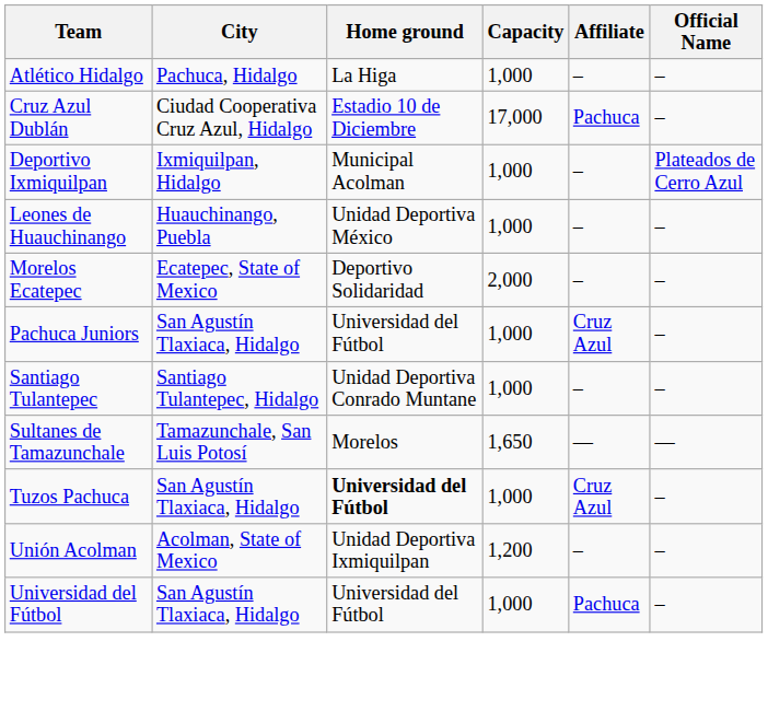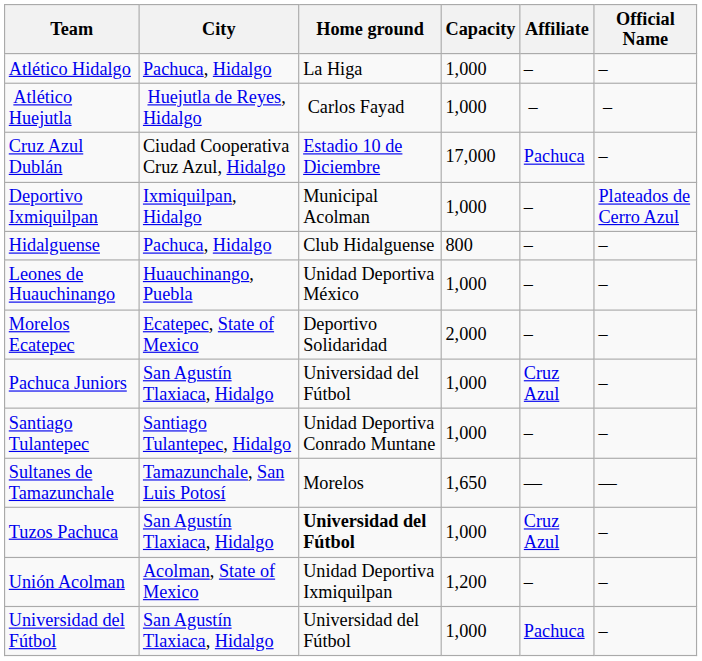 <table class="wikitable sortable">
 <tr>
 <th>Team</th>
 <th>City</th>
 <th>Home ground</th>
 <th>Capacity</th>
 <th>Affiliate</th>
 <th>Official Name</th>
 </tr>
 <tr>
 <td><a href='#'>Atlético Hidalgo</a></td>
 <td><a href='#'>Pachuca</a>, <a href='#'>Hidalgo</a></td>
 <td>La Higa</td>
 <td>1,000</td>
 <td>–</td>
 <td>–</td>
 </tr>
 <tr>
+<td> <a href='#'>Atlético Huejutla</a> </td>
+<td> <a href='#'>Huejutla de Reyes</a>, <a href='#'>Hidalgo</a></td>
+<td> Carlos Fayad </td>
+<td>1,000</td>
+<td> – </td>
+<td> –</td>
+</tr>
+<tr>
 <td><a href='#'>Cruz Azul Dublán</a></td>
 <td>Ciudad Cooperativa Cruz Azul, <a href='#'>Hidalgo</a></td>
 <td><a href='#'>Estadio 10 de Diciembre</a></td>
 <td>17,000</td>
 <td><a href='#'>Pachuca</a></td>
 <td>–</td>
 </tr>
 <tr>
 <td><a href='#'>Deportivo Ixmiquilpan</a></td>
 <td><a href='#'>Ixmiquilpan</a>, <a href='#'>Hidalgo</a></td>
 <td>Municipal Acolman</td>
 <td>1,000</td>
 <td>–</td>
 <td><a href='#'>Plateados de Cerro Azul</a></td>
+</tr>
+<tr>
+<td><a href='#'>Hidalguense</a></td>
+<td><a href='#'>Pachuca</a>, <a href='#'>Hidalgo</a></td>
+<td>Club Hidalguense</td>
+<td>800</td>
+<td>–</td>
+<td>–</td>
 </tr>
 <tr>
 <td><a href='#'>Leones de Huauchinango</a></td>
 <td><a href='#'>Huauchinango</a>, <a href='#'>Puebla</a></td>
 <td>Unidad Deportiva México</td>
 <td>1,000</td>
 <td>–</td>
 <td>–</td>
 </tr>
 <tr>
 <td><a href='#'>Morelos Ecatepec</a></td>
 <td><a href='#'>Ecatepec</a>, <a href='#'>State of Mexico</a></td>
 <td>Deportivo Solidaridad</td>
 <td>2,000</td>
 <td>–</td>
 <td>–</td>
 </tr>
 <tr>
 <td><a href='#'>Pachuca Juniors</a></td>
 <td><a href='#'>San Agustín Tlaxiaca</a>, <a href='#'>Hidalgo</a></td>
 <td>Universidad del Fútbol</td>
 <td>1,000</td>
 <td><a href='#'>Cruz Azul</a></td>
 <td>–</td>
 </tr>
 <tr>
 <td><a href='#'>Santiago Tulantepec</a></td>
 <td><a href='#'>Santiago Tulantepec</a>, <a href='#'>Hidalgo</a></td>
 <td>Unidad Deportiva Conrado Muntane</td>
 <td>1,000</td>
 <td>–</td>
 <td>–</td>
 </tr>
 <tr>
 <td><a href='#'>Sultanes de Tamazunchale</a></td>
 <td><a href='#'>Tamazunchale</a>, <a href='#'>San Luis Potosí</a></td>
 <td>Morelos</td>
 <td>1,650</td>
 <td>—</td>
 <td>—</td>
 </tr>
 <tr>
 <td><a href='#'>Tuzos Pachuca</a></td>
 <td><a href='#'>San Agustín Tlaxiaca</a>, <a href='#'>Hidalgo</a></td>
 <td><strong>Universidad del Fútbol</strong></td>
 <td>1,000</td>
 <td><a href='#'>Cruz Azul</a></td>
 <td>–</td>
 </tr>
 <tr>
 <td><a href='#'>Unión Acolman</a></td>
 <td><a href='#'>Acolman</a>, <a href='#'>State of Mexico</a></td>
 <td>Unidad Deportiva Ixmiquilpan</td>
 <td>1,200</td>
 <td>–</td>
 <td>–</td>
 </tr>
 <tr>
 <td><a href='#'>Universidad del Fútbol</a></td>
 <td><a href='#'>San Agustín Tlaxiaca</a>, <a href='#'>Hidalgo</a></td>
 <td>Universidad del Fútbol</td>
 <td>1,000</td>
 <td><a href='#'>Pachuca</a></td>
 <td>–</td>
 </tr>
 </table>
